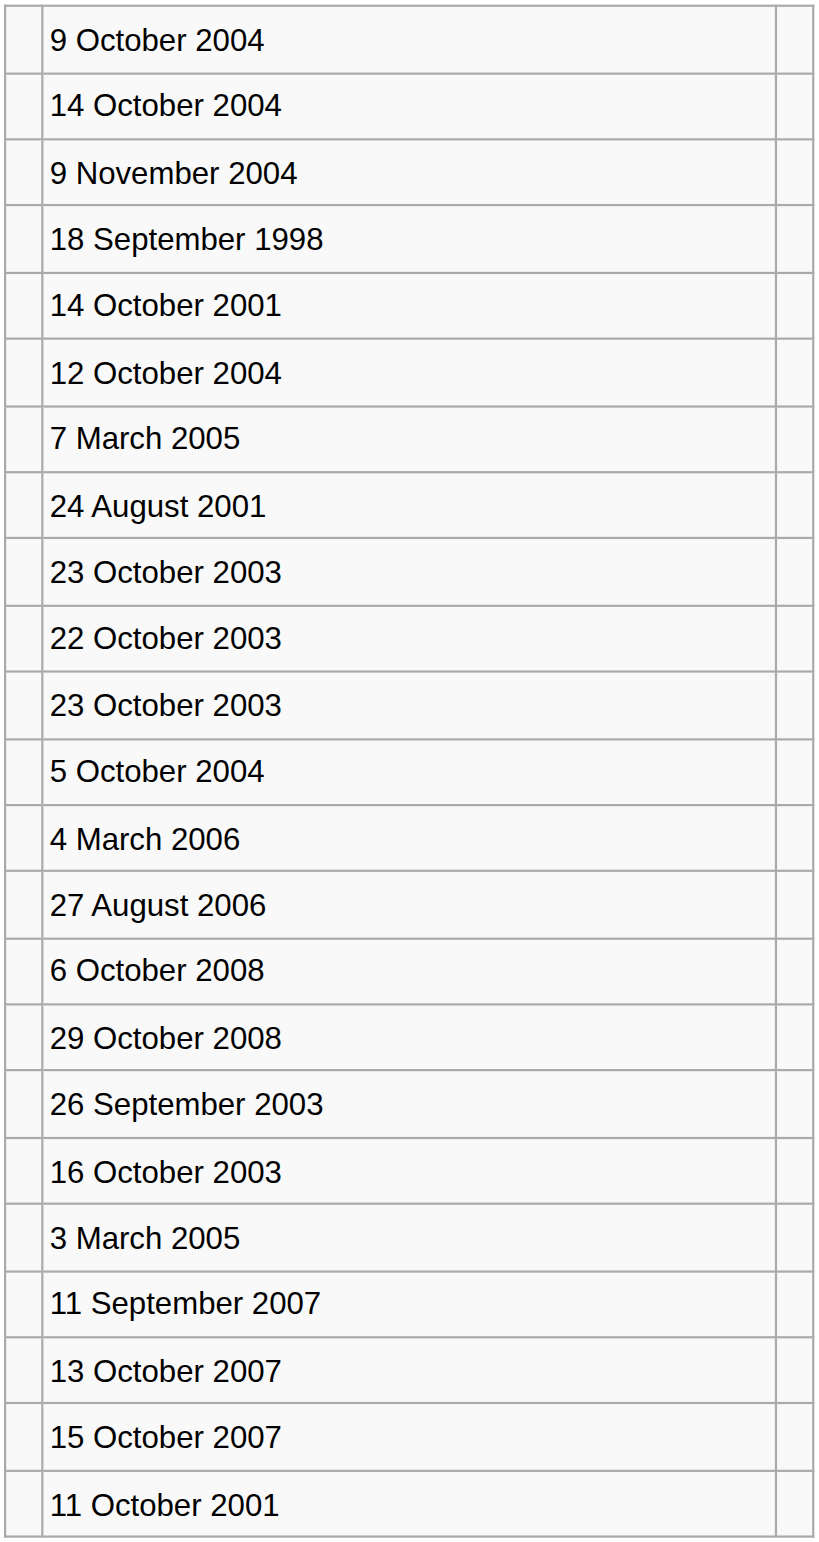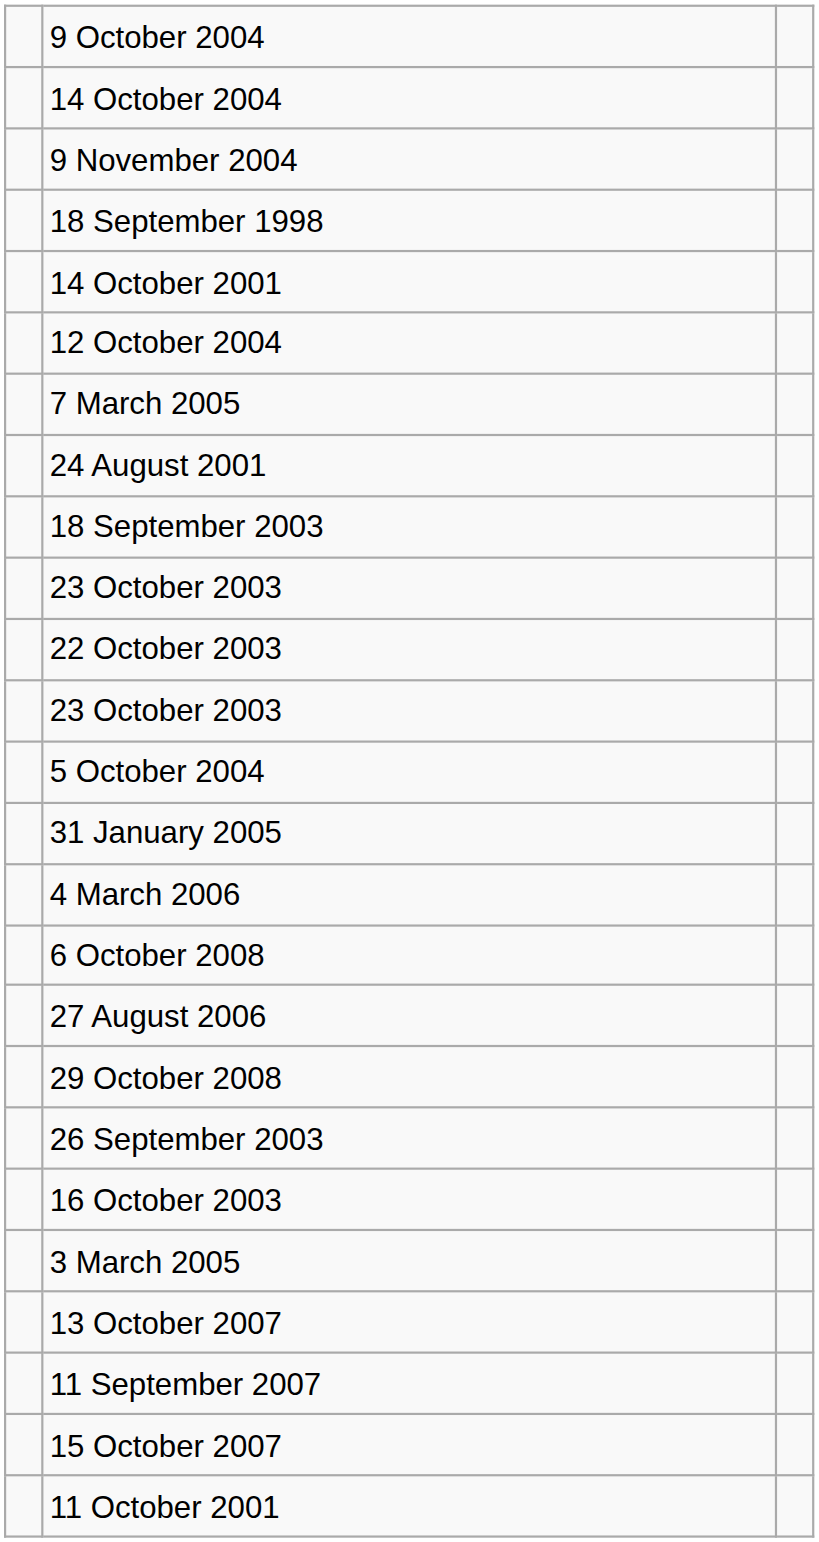 <table class="wikitable" style="font-size: 89%; float: left; width: 26em; margin-right: 1em; height: 700px">
 <tr>
 <td></td>
 <td>9 October 2004</td>
 <td></td>
 </tr>
 <tr>
 <td></td>
 <td>14 October 2004</td>
 <td></td>
 </tr>
 <tr>
 <td></td>
 <td>9 November 2004</td>
 <td></td>
 </tr>
 <tr>
 <td></td>
 <td>18 September 1998</td>
 <td></td>
 </tr>
 <tr>
 <td></td>
 <td>14 October 2001</td>
 <td></td>
 </tr>
 <tr>
 <td></td>
 <td>12 October 2004</td>
 <td></td>
 </tr>
 <tr>
 <td></td>
 <td>7 March 2005</td>
 <td></td>
 </tr>
 <tr>
 <td></td>
 <td>24 August 2001</td>
 <td></td>
 </tr>
 <tr>
 <td></td>
+<td>18 September 2003</td>
+<td></td>
+</tr>
+<tr>
+<td></td>
 <td>23 October 2003</td>
 <td></td>
 </tr>
 <tr>
 <td></td>
 <td>22 October 2003</td>
 <td></td>
 </tr>
 <tr>
 <td></td>
 <td>23 October 2003</td>
 <td></td>
 </tr>
 <tr>
 <td></td>
 <td>5 October 2004</td>
 <td></td>
 </tr>
 <tr>
 <td></td>
+<td>31 January 2005</td>
+<td></td>
+</tr>
+<tr>
+<td></td>
 <td>4 March 2006</td>
 <td></td>
 </tr>
 <tr>
 <td></td>
-<td>27 August 2006</td>
+<td>6 October 2008</td>
 <td></td>
 </tr>
 <tr>
 <td></td>
-<td>6 October 2008</td>
+<td>27 August 2006</td>
 <td></td>
 </tr>
 <tr>
 <td></td>
 <td>29 October 2008</td>
 <td></td>
 </tr>
 <tr>
 <td></td>
 <td>26 September 2003</td>
 <td></td>
 </tr>
 <tr>
 <td></td>
 <td>16 October 2003</td>
 <td></td>
 </tr>
 <tr>
 <td></td>
 <td>3 March 2005</td>
 <td></td>
 </tr>
 <tr>
 <td></td>
-<td>11 September 2007</td>
+<td>13 October 2007</td>
 <td></td>
 </tr>
 <tr>
 <td></td>
-<td>13 October 2007</td>
+<td>11 September 2007</td>
 <td></td>
 </tr>
 <tr>
 <td></td>
 <td>15 October 2007</td>
 <td></td>
 </tr>
 <tr>
 <td></td>
 <td>11 October 2001</td>
 <td></td>
 </tr>
 </table>
